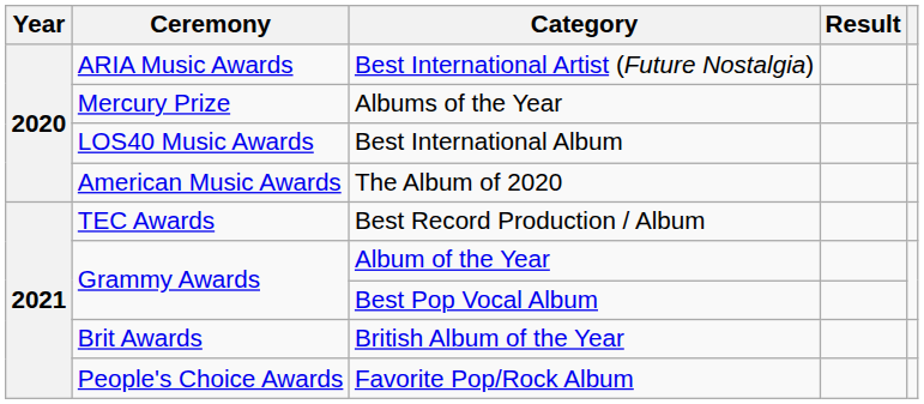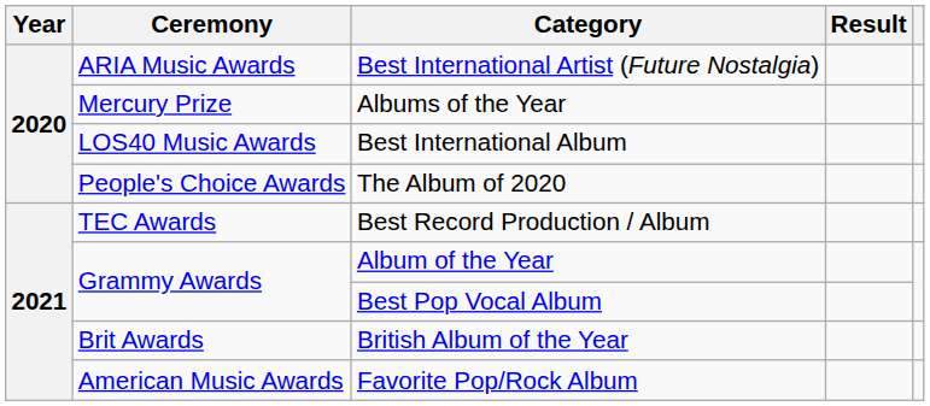 <table class="wikitable plainrowheaders">
 <tr>
 <th scope="col">Year</th>
 <th scope="col">Ceremony</th>
 <th scope="col">Category</th>
 <th scope="col">Result</th>
 <th scope="col" class="unsortable"></th>
 </tr>
 <tr>
 <th scope="row" rowspan="4">2020</th>
 <td><a href='#'>ARIA Music Awards</a></td>
 <td><a href='#'>Best International Artist</a> (<em>Future Nostalgia</em>)</td>
 <td></td>
 <td style="text-align:center;"></td>
 </tr>
 <tr>
 <td><a href='#'>Mercury Prize</a></td>
 <td>Albums of the Year</td>
 <td></td>
 <td style="text-align:center;"></td>
 </tr>
 <tr>
 <td><a href='#'>LOS40 Music Awards</a></td>
 <td>Best International Album</td>
 <td></td>
 <td style="text-align:center;"></td>
 </tr>
 <tr>
-<td><a href='#'>American Music Awards</a></td>
+<td><a href='#'>People's Choice Awards</a></td>
 <td>The Album of 2020</td>
 <td></td>
 <td style="text-align:center;"></td>
 </tr>
 <tr>
 <th rowspan="5" scope="row">2021</th>
 <td><a href='#'>TEC Awards</a></td>
 <td>Best Record Production / Album</td>
 <td></td>
 <td style="text-align:center;"></td>
 </tr>
 <tr>
 <td rowspan="2"><a href='#'>Grammy Awards</a></td>
 <td><a href='#'>Album of the Year</a></td>
 <td></td>
 <td style="text-align:center;" rowspan="2"></td>
 </tr>
 <tr>
 <td><a href='#'>Best Pop Vocal Album</a></td>
 <td></td>
 </tr>
 <tr>
 <td><a href='#'>Brit Awards</a></td>
 <td><a href='#'>British Album of the Year</a></td>
 <td></td>
 <td style="text-align:center;"></td>
 </tr>
 <tr>
-<td><a href='#'>People's Choice Awards</a></td>
+<td><a href='#'>American Music Awards</a></td>
 <td><a href='#'>Favorite Pop/Rock Album</a></td>
 <td></td>
 <td style="text-align:center;"></td>
 </tr>
 </table>
